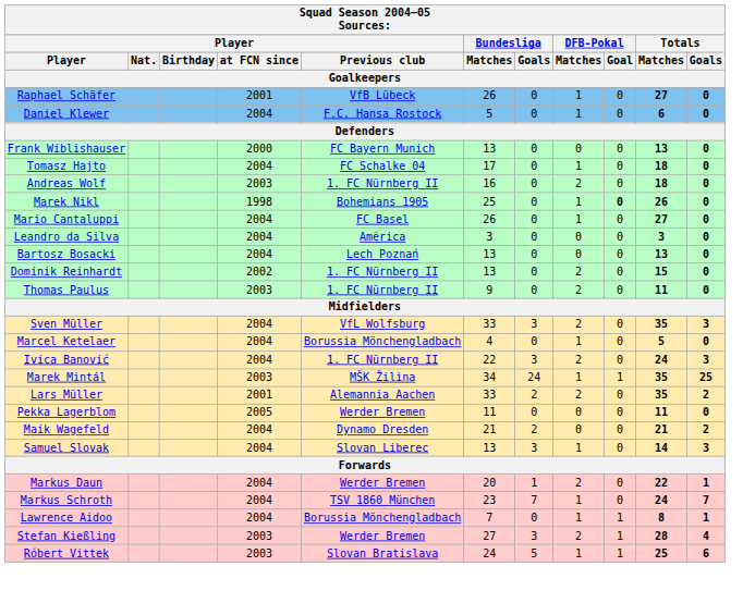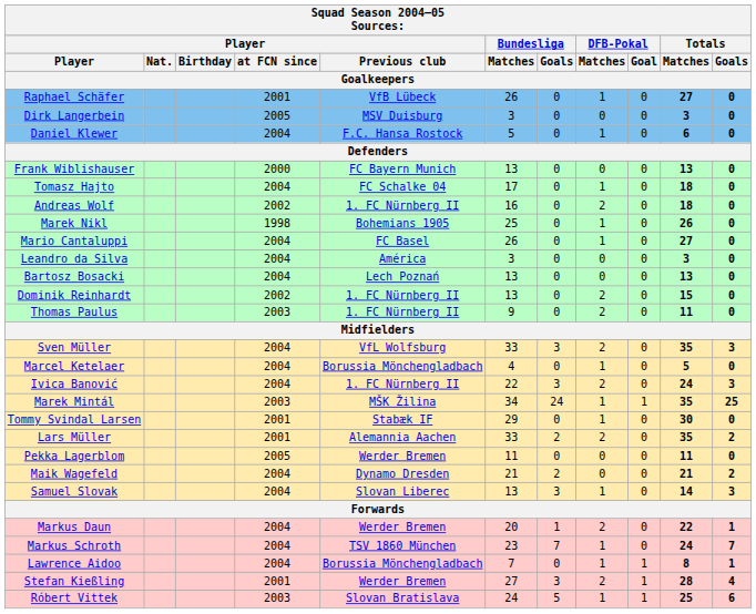 <table class="wikitable" style="font-size:95%">
 <tr style="text-align:center; background:#dcdcdc;">
 <th colspan="11">Squad Season 2004–05<br>Sources:</th>
 </tr>
 <tr style="text-align:center; background:#9c9c9c;">
 <th colspan="5">Player</th>
 <th colspan="2"><a href='#'>Bundesliga</a></th>
 <th colspan="2"><a href='#'>DFB-Pokal</a></th>
 <th colspan="2">Totals</th>
 </tr>
 <tr style="text-align:center; background:#dcdcdc;">
 <th>Player</th>
 <th>Nat.</th>
 <th>Birthday</th>
 <th>at FCN since</th>
 <th>Previous club</th>
 <th>Matches</th>
 <th>Goals</th>
 <th>Matches</th>
 <th>Goal</th>
 <th>Matches</th>
 <th>Goals</th>
 </tr>
 <tr style="text-align:center; background:#dcdcdc;">
 <th colspan="11">Goalkeepers</th>
 </tr>
 <tr style="text-align:center; background:#7ec0ee;">
 <td><a href='#'>Raphael Schäfer</a></td>
 <td></td>
 <td></td>
 <td>2001</td>
 <td><a href='#'>VfB Lübeck</a></td>
 <td>26</td>
 <td>0</td>
 <td>1</td>
 <td>0</td>
 <td><strong>27</strong></td>
+<td><strong>0</strong></td>
+</tr>
+<tr style="text-align:center; background:#7ec0ee;">
+<td><a href='#'>Dirk Langerbein</a></td>
+<td></td>
+<td></td>
+<td>2005</td>
+<td><a href='#'>MSV Duisburg</a></td>
+<td>3</td>
+<td>0</td>
+<td>0</td>
+<td>0</td>
+<td><strong>3</strong></td>
 <td><strong>0</strong></td>
 </tr>
 <tr style="text-align:center; background:#7ec0ee;">
 <td><a href='#'>Daniel Klewer</a></td>
 <td></td>
 <td></td>
 <td>2004</td>
 <td><a href='#'>F.C. Hansa Rostock</a></td>
 <td>5</td>
 <td>0</td>
 <td>1</td>
 <td>0</td>
 <td><strong>6</strong></td>
 <td><strong>0</strong></td>
 </tr>
 <tr style="text-align:center; background:#dcdcdc;">
 <th colspan="11">Defenders</th>
 </tr>
 <tr style="text-align:center; background:#b9ffc5;">
 <td><a href='#'>Frank Wiblishauser</a></td>
 <td></td>
 <td></td>
 <td>2000</td>
 <td><a href='#'>FC Bayern Munich</a></td>
 <td>13</td>
 <td>0</td>
 <td>0</td>
 <td>0</td>
 <td><strong>13</strong></td>
 <td><strong>0</strong></td>
 </tr>
 <tr style="text-align:center; background:#b9ffc5;">
 <td><a href='#'>Tomasz Hajto</a></td>
 <td></td>
 <td></td>
 <td>2004</td>
 <td><a href='#'>FC Schalke 04</a></td>
 <td>17</td>
 <td>0</td>
 <td>1</td>
 <td>0</td>
 <td><strong>18</strong></td>
 <td><strong>0</strong></td>
 </tr>
 <tr style="text-align:center; background:#b9ffc5;">
 <td><a href='#'>Andreas Wolf</a></td>
 <td></td>
 <td></td>
-<td>2003</td>
+<td>2002</td>
 <td><a href='#'>1. FC Nürnberg II</a></td>
 <td>16</td>
 <td>0</td>
 <td>2</td>
 <td>0</td>
 <td><strong>18</strong></td>
 <td><strong>0</strong></td>
 </tr>
 <tr style="text-align:center; background:#b9ffc5;">
 <td><a href='#'>Marek Nikl</a></td>
 <td></td>
 <td></td>
 <td>1998</td>
 <td><a href='#'>Bohemians 1905</a></td>
 <td>25</td>
 <td>0</td>
 <td>1</td>
-<td><strong>0</strong></td>
+<td>0</td>
 <td><strong>26</strong></td>
 <td><strong>0</strong></td>
 </tr>
 <tr style="text-align:center; background:#b9ffc5;">
 <td><a href='#'>Mario Cantaluppi</a></td>
 <td></td>
 <td></td>
 <td>2004</td>
 <td><a href='#'>FC Basel</a></td>
 <td>26</td>
 <td>0</td>
 <td>1</td>
 <td>0</td>
 <td><strong>27</strong></td>
 <td><strong>0</strong></td>
 </tr>
 <tr style="text-align:center; background:#b9ffc5;">
 <td><a href='#'>Leandro da Silva</a></td>
 <td></td>
 <td></td>
 <td>2004</td>
 <td><a href='#'>América</a></td>
 <td>3</td>
 <td>0</td>
 <td>0</td>
 <td>0</td>
 <td><strong>3</strong></td>
 <td><strong>0</strong></td>
 </tr>
 <tr style="text-align:center; background:#b9ffc5;">
 <td><a href='#'>Bartosz Bosacki</a></td>
 <td></td>
 <td></td>
 <td>2004</td>
 <td><a href='#'>Lech Poznań</a></td>
 <td>13</td>
 <td>0</td>
 <td>0</td>
 <td>0</td>
 <td><strong>13</strong></td>
 <td><strong>0</strong></td>
 </tr>
 <tr style="text-align:center; background:#b9ffc5;">
 <td><a href='#'>Dominik Reinhardt</a></td>
 <td></td>
 <td></td>
 <td>2002</td>
 <td><a href='#'>1. FC Nürnberg II</a></td>
 <td>13</td>
 <td>0</td>
 <td>2</td>
 <td>0</td>
 <td><strong>15</strong></td>
 <td><strong>0</strong></td>
 </tr>
 <tr style="text-align:center; background:#b9ffc5;">
 <td><a href='#'>Thomas Paulus</a></td>
 <td></td>
 <td></td>
 <td>2003</td>
 <td><a href='#'>1. FC Nürnberg II</a></td>
 <td>9</td>
 <td>0</td>
 <td>2</td>
 <td>0</td>
 <td><strong>11</strong></td>
 <td><strong>0</strong></td>
 </tr>
 <tr style="text-align:center; background:#dcdcdc;">
 <th colspan="11">Midfielders</th>
 </tr>
 <tr style="text-align:center; background:#ffebad;">
 <td><a href='#'>Sven Müller</a></td>
 <td></td>
 <td></td>
 <td>2004</td>
 <td><a href='#'>VfL Wolfsburg</a></td>
 <td>33</td>
 <td>3</td>
 <td>2</td>
 <td>0</td>
 <td><strong>35</strong></td>
 <td><strong>3</strong></td>
 </tr>
 <tr style="text-align:center; background:#ffebad;">
 <td><a href='#'>Marcel Ketelaer</a></td>
 <td></td>
 <td></td>
 <td>2004</td>
 <td><a href='#'>Borussia Mönchengladbach</a></td>
 <td>4</td>
 <td>0</td>
 <td>1</td>
 <td>0</td>
 <td><strong>5</strong></td>
 <td><strong>0</strong></td>
 </tr>
 <tr style="text-align:center; background:#ffebad;">
 <td><a href='#'>Ivica Banović</a></td>
 <td></td>
 <td></td>
 <td>2004</td>
 <td><a href='#'>1. FC Nürnberg II</a></td>
 <td>22</td>
 <td>3</td>
 <td>2</td>
 <td>0</td>
 <td><strong>24</strong></td>
 <td><strong>3</strong></td>
 </tr>
 <tr style="text-align:center; background:#ffebad;">
 <td><a href='#'>Marek Mintál</a></td>
 <td></td>
 <td></td>
 <td>2003</td>
 <td><a href='#'>MŠK Žilina</a></td>
 <td>34</td>
 <td>24</td>
 <td>1</td>
 <td>1</td>
 <td><strong>35</strong></td>
 <td><strong>25</strong></td>
 </tr>
 <tr style="text-align:center; background:#ffebad;">
+<td><a href='#'>Tommy Svindal Larsen</a></td>
+<td></td>
+<td></td>
+<td>2001</td>
+<td><a href='#'>Stabæk IF</a></td>
+<td>29</td>
+<td>0</td>
+<td>1</td>
+<td>0</td>
+<td><strong>30</strong></td>
+<td><strong>0</strong></td>
+</tr>
+<tr style="text-align:center; background:#ffebad;">
 <td><a href='#'>Lars Müller</a></td>
 <td></td>
 <td></td>
 <td>2001</td>
 <td><a href='#'>Alemannia Aachen</a></td>
 <td>33</td>
 <td>2</td>
 <td>2</td>
 <td>0</td>
 <td><strong>35</strong></td>
 <td><strong>2</strong></td>
 </tr>
 <tr style="text-align:center; background:#ffebad;">
 <td><a href='#'>Pekka Lagerblom</a></td>
 <td></td>
 <td></td>
 <td>2005</td>
 <td><a href='#'>Werder Bremen</a></td>
 <td>11</td>
 <td>0</td>
 <td>0</td>
 <td>0</td>
 <td><strong>11</strong></td>
 <td><strong>0</strong></td>
 </tr>
 <tr style="text-align:center; background:#ffebad;">
 <td><a href='#'>Maik Wagefeld</a></td>
 <td></td>
 <td></td>
 <td>2004</td>
 <td><a href='#'>Dynamo Dresden</a></td>
 <td>21</td>
 <td>2</td>
 <td>0</td>
 <td>0</td>
 <td><strong>21</strong></td>
 <td><strong>2</strong></td>
 </tr>
 <tr style="text-align:center; background:#ffebad;">
 <td><a href='#'>Samuel Slovak</a></td>
 <td></td>
 <td></td>
 <td>2004</td>
 <td><a href='#'>Slovan Liberec</a></td>
 <td>13</td>
 <td>3</td>
 <td>1</td>
 <td>0</td>
 <td><strong>14</strong></td>
 <td><strong>3</strong></td>
 </tr>
 <tr style="text-align:center; background:#dcdcdc;">
 <th colspan="11">Forwards</th>
 </tr>
 <tr style="text-align:center; background:#ffcbcb;">
 <td><a href='#'>Markus Daun</a></td>
 <td></td>
 <td></td>
 <td>2004</td>
 <td><a href='#'>Werder Bremen</a></td>
 <td>20</td>
 <td>1</td>
 <td>2</td>
 <td>0</td>
 <td><strong>22</strong></td>
 <td><strong>1</strong></td>
 </tr>
 <tr style="text-align:center; background:#ffcbcb;">
 <td><a href='#'>Markus Schroth</a></td>
 <td></td>
 <td></td>
 <td>2004</td>
 <td><a href='#'>TSV 1860 München</a></td>
 <td>23</td>
 <td>7</td>
 <td>1</td>
 <td>0</td>
 <td><strong>24</strong></td>
 <td><strong>7</strong></td>
 </tr>
 <tr style="text-align:center; background:#ffcbcb;">
 <td><a href='#'>Lawrence Aidoo</a></td>
 <td></td>
 <td></td>
 <td>2004</td>
 <td><a href='#'>Borussia Mönchengladbach</a></td>
 <td>7</td>
 <td>0</td>
 <td>1</td>
 <td>1</td>
 <td><strong>8</strong></td>
 <td><strong>1</strong></td>
 </tr>
 <tr style="text-align:center; background:#ffcbcb;">
 <td><a href='#'>Stefan Kießling</a></td>
 <td></td>
 <td></td>
-<td>2003</td>
+<td>2001</td>
 <td><a href='#'>Werder Bremen</a></td>
 <td>27</td>
 <td>3</td>
 <td>2</td>
 <td>1</td>
 <td><strong>28</strong></td>
 <td><strong>4</strong></td>
 </tr>
 <tr style="text-align:center; background:#ffcbcb;">
 <td><a href='#'>Róbert Vittek</a></td>
 <td></td>
 <td></td>
 <td>2003</td>
 <td><a href='#'>Slovan Bratislava</a></td>
 <td>24</td>
 <td>5</td>
 <td>1</td>
 <td>1</td>
 <td><strong>25</strong></td>
 <td><strong>6</strong></td>
 </tr>
 </table>
